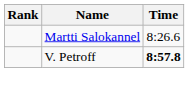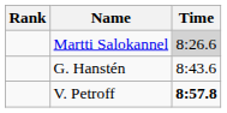 <table class="wikitable" style="text-align:center">
 <tr>
 <th>Rank</th>
 <th>Name</th>
 <th>Time</th>
 </tr>
 <tr>
 <td></td>
 <td align=left><a href='#'>Martti Salokannel</a></td>
-<td>8:26.6</td>
+<td style="background: lightgrey;">8:26.6</td>
+</tr>
+<tr>
+<td></td>
+<td align=left>G. Hanstén</td>
+<td>8:43.6</td>
 </tr>
 <tr>
 <td></td>
 <td align=left>V. Petroff</td>
 <td><strong>8:57.8</strong></td>
 </tr>
 </table>
